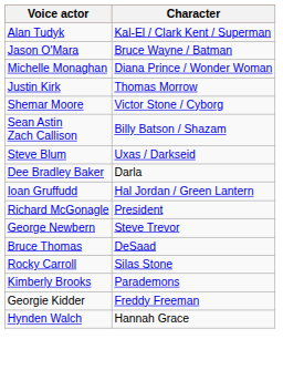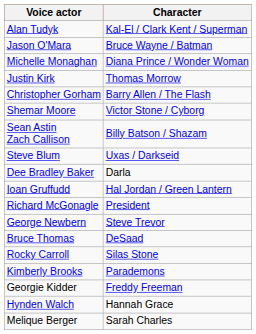 <table class="wikitable sortable">
 <tr style="background:rgb(255,85,0);">
 <th>Voice actor</th>
 <th>Character</th>
 </tr>
 <tr>
 <td><a href='#'>Alan Tudyk</a></td>
 <td><a href='#'>Kal-El / Clark Kent / Superman</a></td>
 </tr>
 <tr>
 <td><a href='#'>Jason O'Mara</a></td>
 <td><a href='#'>Bruce Wayne / Batman</a></td>
 </tr>
 <tr>
 <td><a href='#'>Michelle Monaghan</a></td>
 <td><a href='#'>Diana Prince / Wonder Woman</a></td>
 </tr>
 <tr>
 <td><a href='#'>Justin Kirk</a></td>
 <td><a href='#'>Thomas Morrow</a></td>
+</tr>
+<tr>
+<td><a href='#'>Christopher Gorham</a></td>
+<td><a href='#'>Barry Allen / The Flash</a></td>
 </tr>
 <tr>
 <td><a href='#'>Shemar Moore</a></td>
 <td><a href='#'>Victor Stone / Cyborg</a></td>
 </tr>
 <tr>
 <td><a href='#'>Sean Astin</a><br><a href='#'>Zach Callison</a></td>
 <td><a href='#'>Billy Batson / Shazam</a></td>
 </tr>
 <tr>
 <td><a href='#'>Steve Blum</a></td>
 <td><a href='#'>Uxas / Darkseid</a></td>
 </tr>
 <tr>
 <td><a href='#'>Dee Bradley Baker</a></td>
 <td>Darla</td>
 </tr>
 <tr>
 <td><a href='#'>Ioan Gruffudd</a></td>
 <td><a href='#'>Hal Jordan / Green Lantern</a></td>
 </tr>
 <tr>
 <td><a href='#'>Richard McGonagle</a></td>
 <td><a href='#'>President</a></td>
 </tr>
 <tr>
 <td><a href='#'>George Newbern</a></td>
 <td><a href='#'>Steve Trevor</a></td>
 </tr>
 <tr>
 <td><a href='#'>Bruce Thomas</a></td>
 <td><a href='#'>DeSaad</a></td>
 </tr>
 <tr>
 <td><a href='#'>Rocky Carroll</a></td>
 <td><a href='#'>Silas Stone</a></td>
 </tr>
 <tr>
 <td><a href='#'>Kimberly Brooks</a></td>
 <td><a href='#'>Parademons</a></td>
 </tr>
 <tr>
 <td>Georgie Kidder</td>
 <td><a href='#'>Freddy Freeman</a></td>
 </tr>
 <tr>
 <td><a href='#'>Hynden Walch</a></td>
 <td>Hannah Grace</td>
 </tr>
+<tr>
+<td>Melique Berger</td>
+<td>Sarah Charles</td>
+</tr>
 </table>
